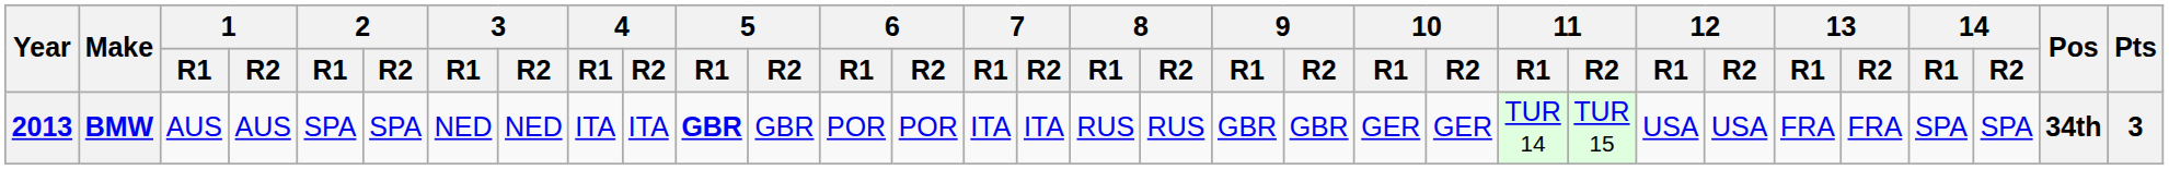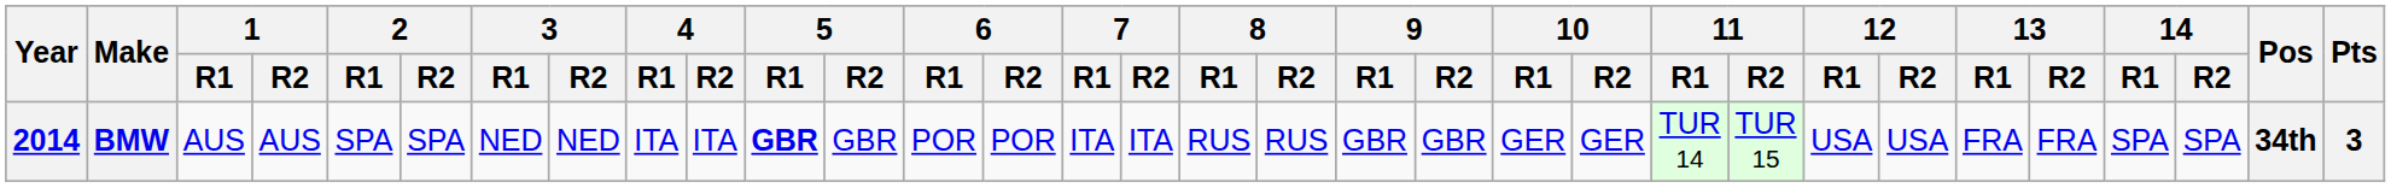 <table class="wikitable" style="text-align:center; font-size:90%">
 <tr>
 <th valign="middle" rowspan=2>Year</th>
 <th valign="middle" rowspan=2>Make</th>
 <th colspan=2>1</th>
 <th colspan=2>2</th>
 <th colspan=2>3</th>
 <th colspan=2>4</th>
 <th colspan=2>5</th>
 <th colspan=2>6</th>
 <th colspan=2>7</th>
 <th colspan=2>8</th>
 <th colspan=2>9</th>
 <th colspan=2>10</th>
 <th colspan=2>11</th>
 <th colspan=2>12</th>
 <th colspan=2>13</th>
 <th colspan=2>14</th>
 <th rowspan=2>Pos</th>
 <th rowspan=2>Pts</th>
 </tr>
 <tr>
 <th>R1</th>
 <th>R2</th>
 <th>R1</th>
 <th>R2</th>
 <th>R1</th>
 <th>R2</th>
 <th>R1</th>
 <th>R2</th>
 <th>R1</th>
 <th>R2</th>
 <th>R1</th>
 <th>R2</th>
 <th>R1</th>
 <th>R2</th>
 <th>R1</th>
 <th>R2</th>
 <th>R1</th>
 <th>R2</th>
 <th>R1</th>
 <th>R2</th>
 <th>R1</th>
 <th>R2</th>
 <th>R1</th>
 <th>R2</th>
 <th>R1</th>
 <th>R2</th>
 <th>R1</th>
 <th>R2</th>
 </tr>
 <tr>
-<th><a href='#'>2013</a></th>
+<th><a href='#'>2014</a></th>
 <th><a href='#'>BMW</a></th>
 <td><a href='#'>AUS</a></td>
 <td><a href='#'>AUS</a></td>
 <td><a href='#'>SPA</a></td>
 <td><a href='#'>SPA</a></td>
 <td><a href='#'>NED</a></td>
 <td><a href='#'>NED</a></td>
 <td><a href='#'>ITA</a></td>
 <td><a href='#'>ITA</a></td>
 <td><strong><a href='#'>GBR</a></strong></td>
 <td><a href='#'>GBR</a></td>
 <td><a href='#'>POR</a></td>
 <td><a href='#'>POR</a></td>
 <td><a href='#'>ITA</a></td>
 <td><a href='#'>ITA</a></td>
 <td><a href='#'>RUS</a></td>
 <td><a href='#'>RUS</a></td>
 <td><a href='#'>GBR</a></td>
 <td><a href='#'>GBR</a></td>
 <td><a href='#'>GER</a></td>
 <td><a href='#'>GER</a></td>
 <td style="background:#DFFFDF;"><a href='#'>TUR</a><br><small>14</small></td>
 <td style="background:#DFFFDF;"><a href='#'>TUR</a><br><small>15</small></td>
 <td><a href='#'>USA</a></td>
 <td><a href='#'>USA</a></td>
 <td><a href='#'>FRA</a></td>
 <td><a href='#'>FRA</a></td>
 <td><a href='#'>SPA</a></td>
 <td><a href='#'>SPA</a></td>
 <th>34th</th>
 <th>3</th>
 </tr>
 </table>
